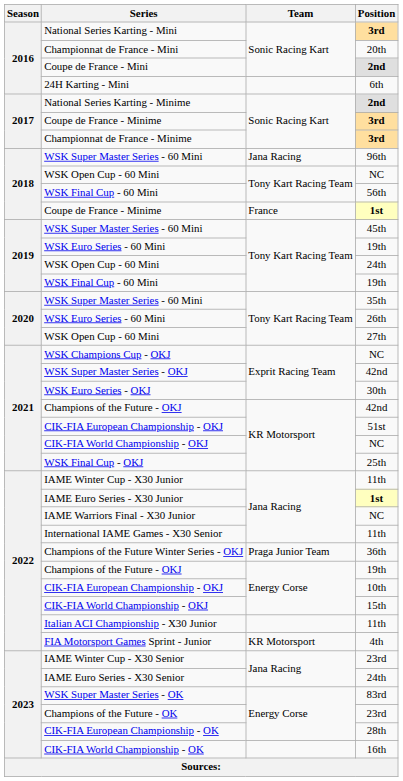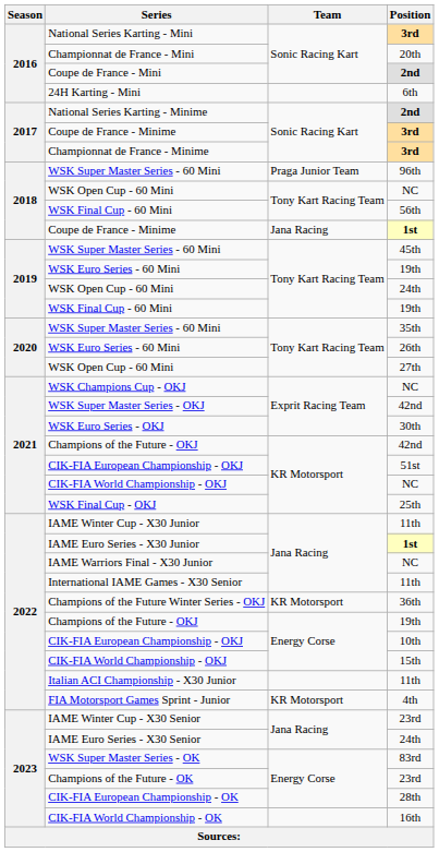 <table class="wikitable" style="font-size: 85%; text-align:center">
 <tr>
 <th>Season</th>
 <th>Series</th>
 <th>Team</th>
 <th>Position</th>
 </tr>
 <tr>
 <th rowspan="4">2016</th>
 <td align="left">National Series Karting - Mini</td>
 <td rowspan="3" align="left">Sonic Racing Kart</td>
 <td style="background:#FFDF9F;"><strong>3rd</strong></td>
 </tr>
 <tr>
 <td align="left">Championnat de France - Mini</td>
 <td>20th</td>
 </tr>
 <tr>
 <td align="left">Coupe de France - Mini</td>
 <td style="background:#DFDFDF;"><strong>2nd</strong></td>
 </tr>
 <tr>
 <td align="left">24H Karting - Mini</td>
 <td></td>
 <td>6th</td>
 </tr>
 <tr>
 <th rowspan="3">2017</th>
 <td align="left">National Series Karting - Minime</td>
 <td rowspan="3"  align="left">Sonic Racing Kart</td>
 <td style="background:#DFDFDF;"><strong>2nd</strong></td>
 </tr>
 <tr>
 <td align="left">Coupe de France - Minime</td>
 <td style="background:#FFDF9F;"><strong>3rd</strong></td>
 </tr>
 <tr>
 <td align="left">Championnat de France - Minime</td>
 <td style="background:#FFDF9F;"><strong>3rd</strong></td>
 </tr>
 <tr>
 <th rowspan="4">2018</th>
 <td align="left"><a href='#'>WSK Super Master Series</a> - 60 Mini</td>
-<td align="left">Jana Racing</td>
+<td align="left">Praga Junior Team</td>
 <td>96th</td>
 </tr>
 <tr>
 <td align="left">WSK Open Cup - 60 Mini</td>
 <td rowspan="2" align="left">Tony Kart Racing Team</td>
 <td>NC</td>
 </tr>
 <tr>
 <td align="left"><a href='#'>WSK Final Cup</a> - 60 Mini</td>
 <td>56th</td>
 </tr>
 <tr>
 <td align="left">Coupe de France - Minime</td>
-<td align="left">France</td>
+<td align="left">Jana Racing</td>
 <td style="background:#FFFFBF;"><strong>1st</strong></td>
 </tr>
 <tr>
 <th rowspan="4">2019</th>
 <td align="left"><a href='#'>WSK Super Master Series</a> - 60 Mini</td>
 <td rowspan="4"  align="left">Tony Kart Racing Team</td>
 <td>45th</td>
 </tr>
 <tr>
 <td align="left"><a href='#'>WSK Euro Series</a> - 60 Mini</td>
 <td>19th</td>
 </tr>
 <tr>
 <td align="left">WSK Open Cup - 60 Mini</td>
 <td>24th</td>
 </tr>
 <tr>
 <td align="left"><a href='#'>WSK Final Cup</a> - 60 Mini</td>
 <td>19th</td>
 </tr>
 <tr>
 <th rowspan="3">2020</th>
 <td align="left"><a href='#'>WSK Super Master Series</a> - 60 Mini</td>
 <td rowspan="3"  align="left">Tony Kart Racing Team</td>
 <td>35th</td>
 </tr>
 <tr>
 <td align="left"><a href='#'>WSK Euro Series</a> - 60 Mini</td>
 <td>26th</td>
 </tr>
 <tr>
 <td align="left">WSK Open Cup - 60 Mini</td>
 <td>27th</td>
 </tr>
 <tr>
 <th rowspan="7">2021</th>
 <td align="left"><a href='#'>WSK Champions Cup</a> - <a href='#'>OKJ</a></td>
 <td rowspan="3"  align="left">Exprit Racing Team</td>
 <td>NC</td>
 </tr>
 <tr>
 <td align="left"><a href='#'>WSK Super Master Series</a> - <a href='#'>OKJ</a></td>
 <td>42nd</td>
 </tr>
 <tr>
 <td align="left"><a href='#'>WSK Euro Series</a> - <a href='#'>OKJ</a></td>
 <td>30th</td>
 </tr>
 <tr>
 <td align="left">Champions of the Future - <a href='#'>OKJ</a></td>
 <td rowspan="4"  align="left">KR Motorsport</td>
 <td>42nd</td>
 </tr>
 <tr>
 <td align="left"><a href='#'>CIK-FIA European Championship</a> - <a href='#'>OKJ</a></td>
 <td>51st</td>
 </tr>
 <tr>
 <td align="left"><a href='#'>CIK-FIA World Championship</a> - <a href='#'>OKJ</a></td>
 <td>NC</td>
 </tr>
 <tr>
 <td align="left"><a href='#'>WSK Final Cup</a> - <a href='#'>OKJ</a></td>
 <td>25th</td>
 </tr>
 <tr>
 <th rowspan="10">2022</th>
 <td align="left">IAME Winter Cup - X30 Junior</td>
 <td rowspan="4" align="left">Jana Racing</td>
 <td>11th</td>
 </tr>
 <tr>
 <td align="left">IAME Euro Series - X30 Junior</td>
 <td style="background:#FFFFBF;"><strong>1st</strong></td>
 </tr>
 <tr>
 <td align="left">IAME Warriors Final - X30 Junior</td>
 <td>NC</td>
 </tr>
 <tr>
 <td align="left">International IAME Games - X30 Senior</td>
 <td>11th</td>
 </tr>
 <tr>
 <td align="left">Champions of the Future Winter Series - <a href='#'>OKJ</a></td>
-<td align="left">Praga Junior Team</td>
+<td align="left">KR Motorsport</td>
 <td>36th</td>
 </tr>
 <tr>
 <td align="left">Champions of the Future - <a href='#'>OKJ</a></td>
 <td rowspan="3" align="left">Energy Corse</td>
 <td>19th</td>
 </tr>
 <tr>
 <td align="left"><a href='#'>CIK-FIA European Championship</a> - <a href='#'>OKJ</a></td>
 <td>10th</td>
 </tr>
 <tr>
 <td align="left"><a href='#'>CIK-FIA World Championship</a> - <a href='#'>OKJ</a></td>
 <td>15th</td>
 </tr>
 <tr>
 <td align="left"><a href='#'>Italian ACI Championship</a> - X30 Junior</td>
 <td></td>
 <td>11th</td>
 </tr>
 <tr>
 <td align="left"><a href='#'>FIA Motorsport Games</a> Sprint - Junior</td>
 <td align="left">KR Motorsport</td>
 <td>4th</td>
 </tr>
 <tr>
 <th rowspan="6">2023</th>
 <td align="left">IAME Winter Cup - X30 Senior</td>
 <td rowspan="2" align="left">Jana Racing</td>
 <td>23rd</td>
 </tr>
 <tr>
 <td align="left">IAME Euro Series - X30 Senior</td>
 <td>24th</td>
 </tr>
 <tr>
 <td align="left"><a href='#'>WSK Super Master Series</a> - <a href='#'>OK</a></td>
 <td rowspan="3" align="left">Energy Corse</td>
 <td>83rd</td>
 </tr>
 <tr>
 <td align="left">Champions of the Future - <a href='#'>OK</a></td>
 <td>23rd</td>
 </tr>
 <tr>
 <td align="left"><a href='#'>CIK-FIA European Championship</a> - <a href='#'>OK</a></td>
 <td>28th</td>
 </tr>
 <tr>
 <td align="left"><a href='#'>CIK-FIA World Championship</a> - <a href='#'>OK</a></td>
 <td></td>
 <td>16th</td>
 </tr>
 <tr>
 <th colspan="4">Sources:</th>
 </tr>
 </table>
